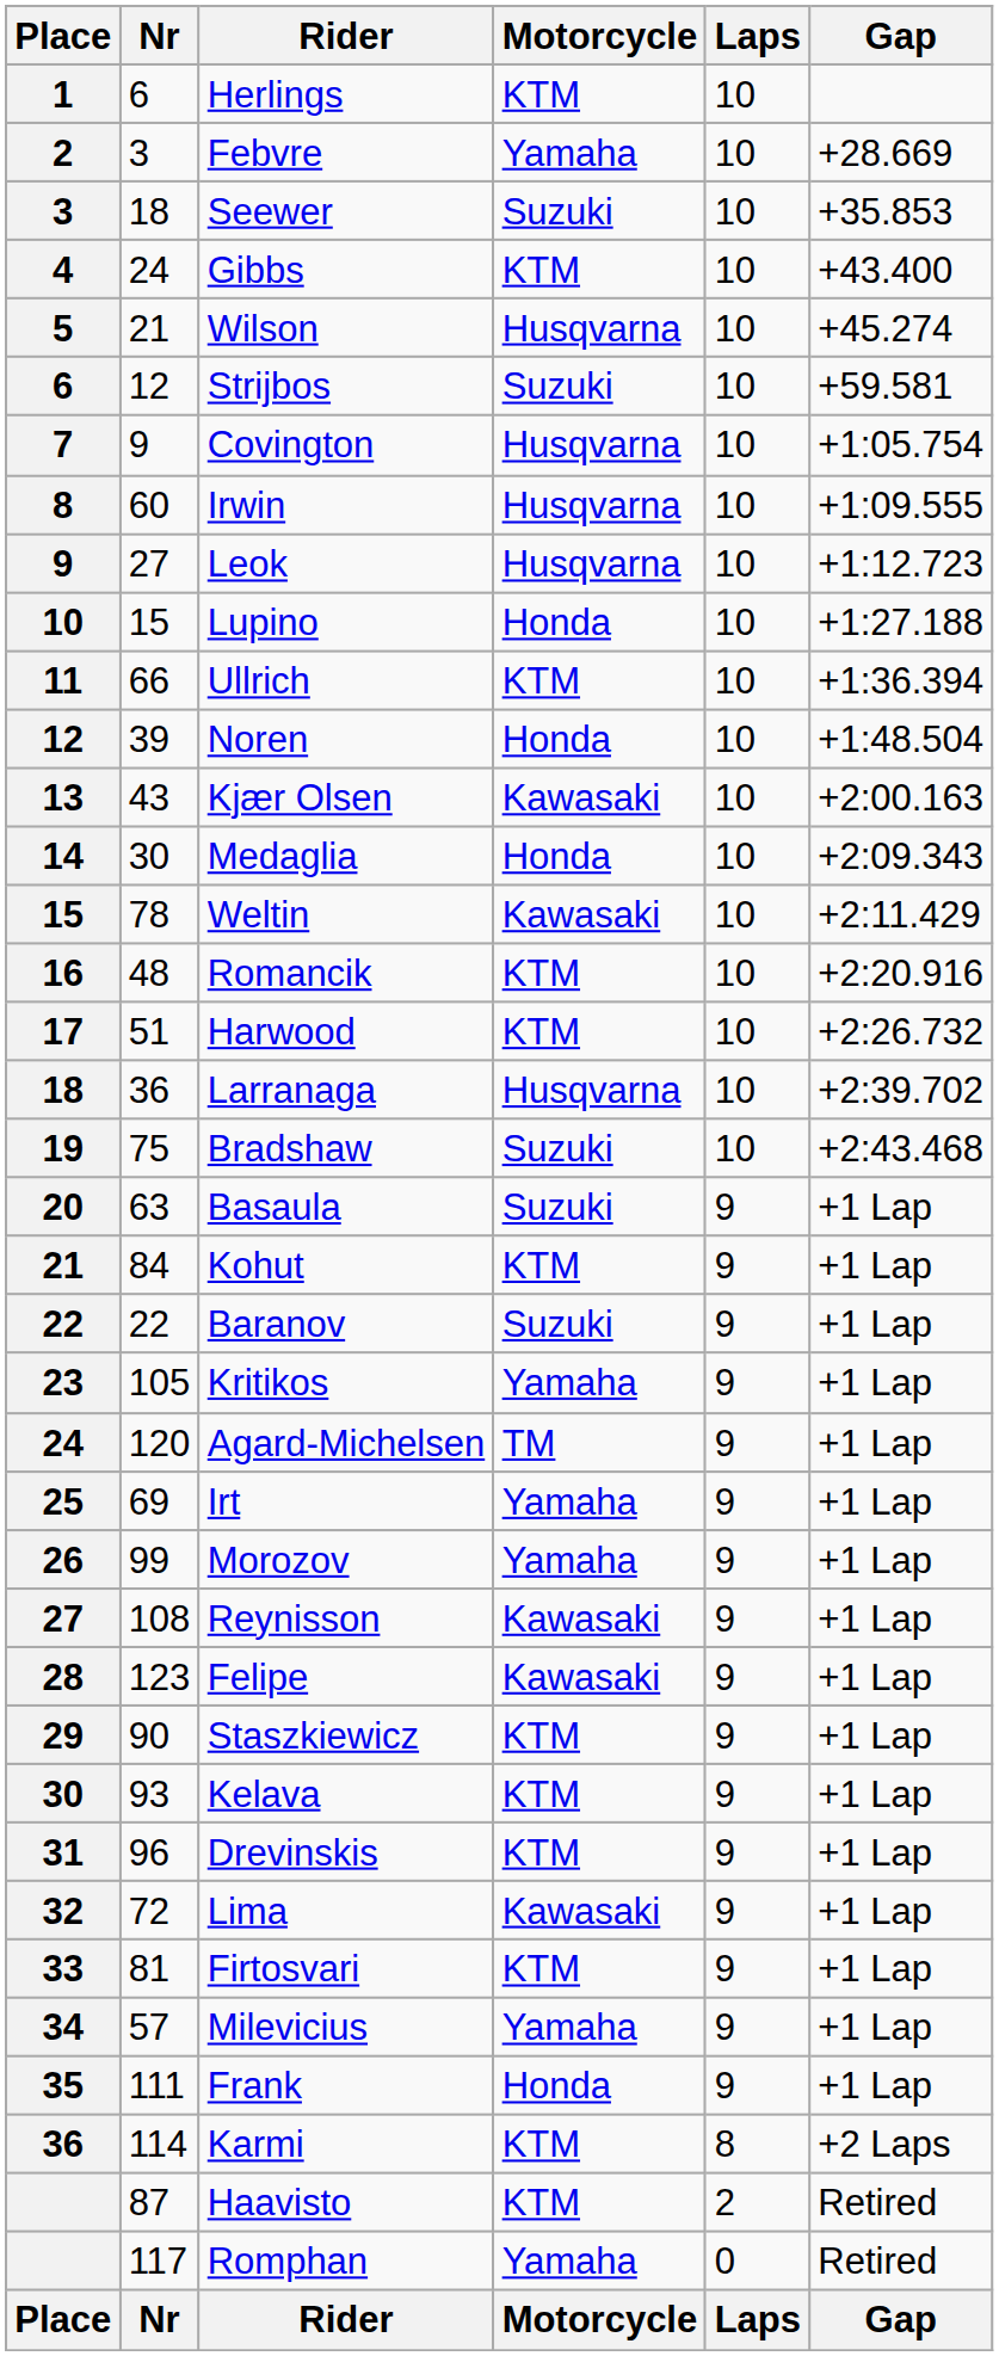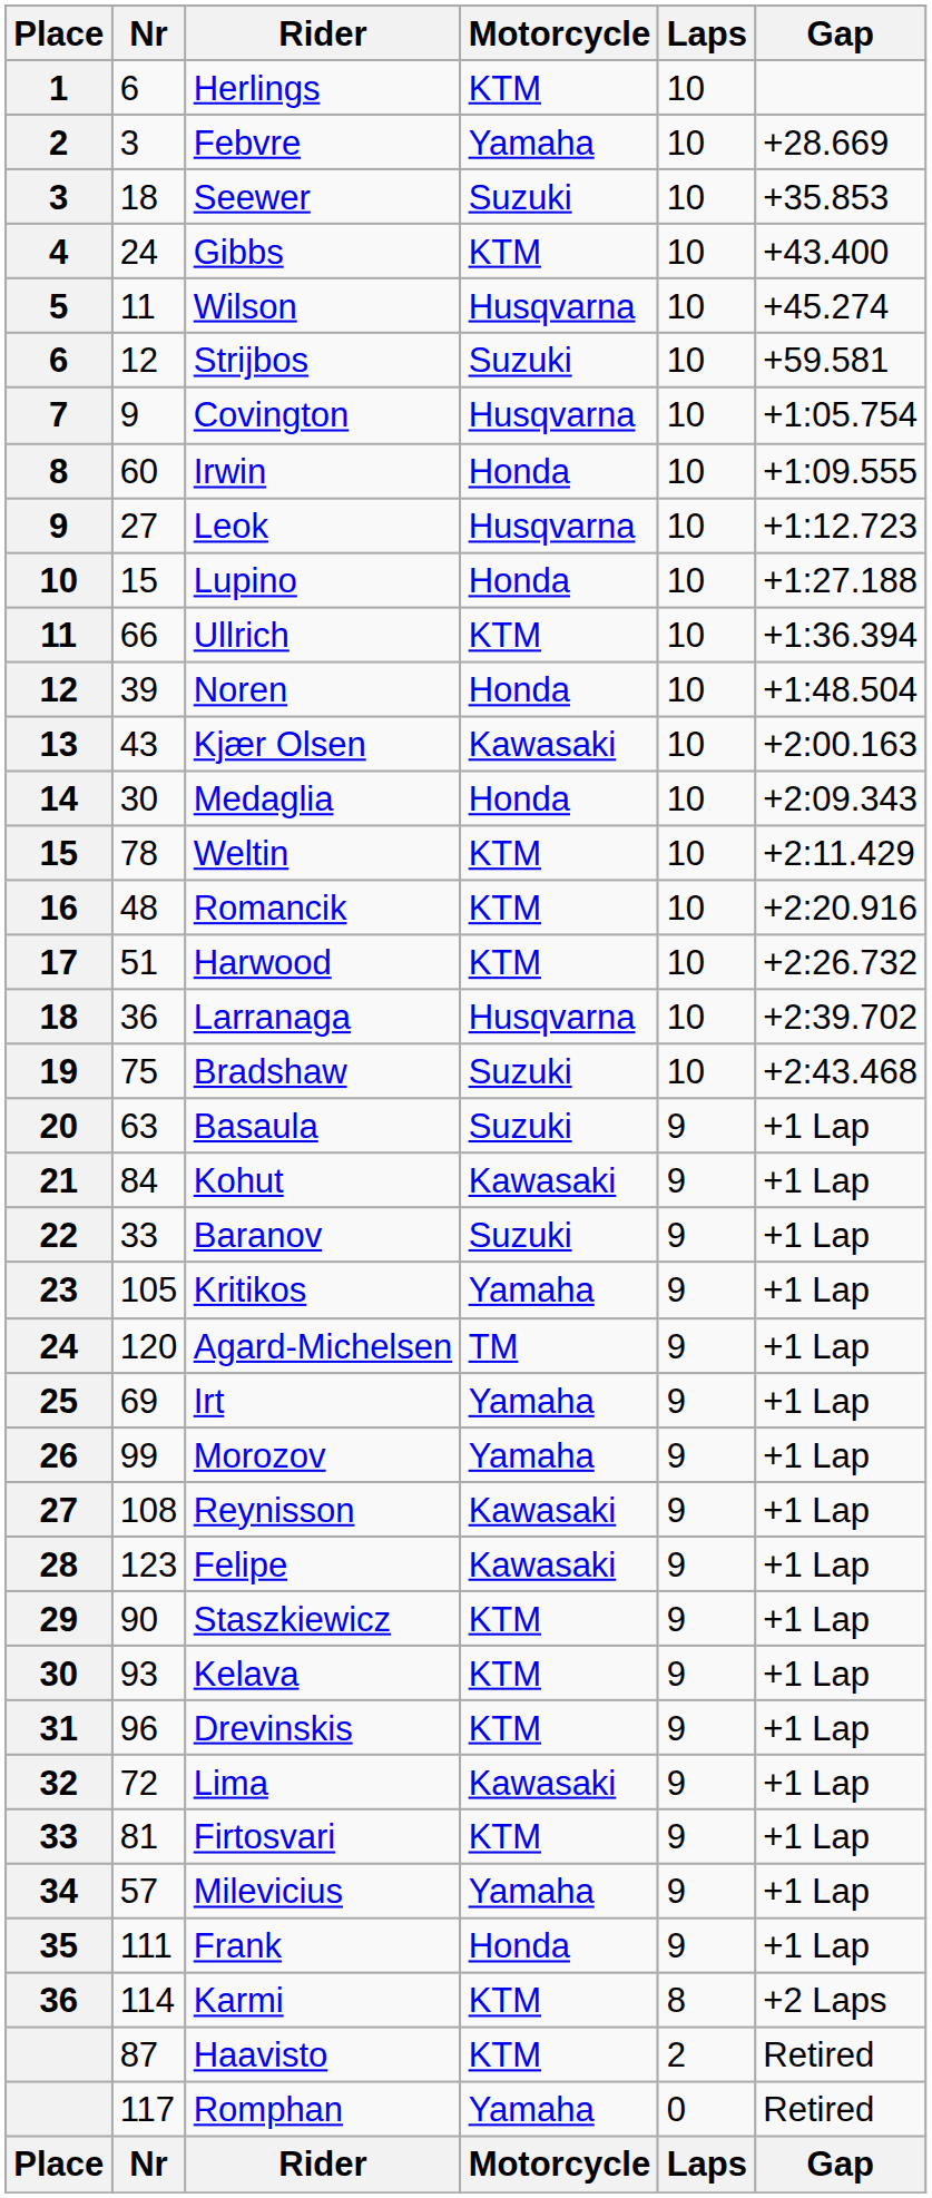 <table class="wikitable" style="font-size: 95%">
 <tr>
 <th>Place</th>
 <th>Nr</th>
 <th>Rider</th>
 <th>Motorcycle</th>
 <th>Laps</th>
 <th>Gap</th>
 </tr>
 <tr>
 <th>1</th>
 <td>6</td>
 <td> <a href='#'>Herlings</a></td>
 <td><a href='#'>KTM</a></td>
 <td>10</td>
 <td></td>
 </tr>
 <tr>
 <th>2</th>
 <td>3</td>
 <td> <a href='#'>Febvre</a></td>
 <td><a href='#'>Yamaha</a></td>
 <td>10</td>
 <td>+28.669</td>
 </tr>
 <tr>
 <th>3</th>
 <td>18</td>
 <td> <a href='#'>Seewer</a></td>
 <td><a href='#'>Suzuki</a></td>
 <td>10</td>
 <td>+35.853</td>
 </tr>
 <tr>
 <th>4</th>
 <td>24</td>
 <td> <a href='#'>Gibbs</a></td>
 <td><a href='#'>KTM</a></td>
 <td>10</td>
 <td>+43.400</td>
 </tr>
 <tr>
 <th>5</th>
-<td>21</td>
+<td>11</td>
 <td> <a href='#'>Wilson</a></td>
 <td><a href='#'>Husqvarna</a></td>
 <td>10</td>
 <td>+45.274</td>
 </tr>
 <tr>
 <th>6</th>
 <td>12</td>
 <td> <a href='#'>Strijbos</a></td>
 <td><a href='#'>Suzuki</a></td>
 <td>10</td>
 <td>+59.581</td>
 </tr>
 <tr>
 <th>7</th>
 <td>9</td>
 <td> <a href='#'>Covington</a></td>
 <td><a href='#'>Husqvarna</a></td>
 <td>10</td>
 <td>+1:05.754</td>
 </tr>
 <tr>
 <th>8</th>
 <td>60</td>
 <td> <a href='#'>Irwin</a></td>
-<td><a href='#'>Husqvarna</a></td>
+<td><a href='#'>Honda</a></td>
 <td>10</td>
 <td>+1:09.555</td>
 </tr>
 <tr>
 <th>9</th>
 <td>27</td>
 <td> <a href='#'>Leok</a></td>
 <td><a href='#'>Husqvarna</a></td>
 <td>10</td>
 <td>+1:12.723</td>
 </tr>
 <tr>
 <th>10</th>
 <td>15</td>
 <td> <a href='#'>Lupino</a></td>
 <td><a href='#'>Honda</a></td>
 <td>10</td>
 <td>+1:27.188</td>
 </tr>
 <tr>
 <th>11</th>
 <td>66</td>
 <td> <a href='#'>Ullrich</a></td>
 <td><a href='#'>KTM</a></td>
 <td>10</td>
 <td>+1:36.394</td>
 </tr>
 <tr>
 <th>12</th>
 <td>39</td>
 <td> <a href='#'>Noren</a></td>
 <td><a href='#'>Honda</a></td>
 <td>10</td>
 <td>+1:48.504</td>
 </tr>
 <tr>
 <th>13</th>
 <td>43</td>
 <td> <a href='#'>Kjær Olsen</a></td>
 <td><a href='#'>Kawasaki</a></td>
 <td>10</td>
 <td>+2:00.163</td>
 </tr>
 <tr>
 <th>14</th>
 <td>30</td>
 <td> <a href='#'>Medaglia</a></td>
 <td><a href='#'>Honda</a></td>
 <td>10</td>
 <td>+2:09.343</td>
 </tr>
 <tr>
 <th>15</th>
 <td>78</td>
 <td> <a href='#'>Weltin</a></td>
-<td><a href='#'>Kawasaki</a></td>
+<td><a href='#'>KTM</a></td>
 <td>10</td>
 <td>+2:11.429</td>
 </tr>
 <tr>
 <th>16</th>
 <td>48</td>
 <td> <a href='#'>Romancik</a></td>
 <td><a href='#'>KTM</a></td>
 <td>10</td>
 <td>+2:20.916</td>
 </tr>
 <tr>
 <th>17</th>
 <td>51</td>
 <td> <a href='#'>Harwood</a></td>
 <td><a href='#'>KTM</a></td>
 <td>10</td>
 <td>+2:26.732</td>
 </tr>
 <tr>
 <th>18</th>
 <td>36</td>
 <td> <a href='#'>Larranaga</a></td>
 <td><a href='#'>Husqvarna</a></td>
 <td>10</td>
 <td>+2:39.702</td>
 </tr>
 <tr>
 <th>19</th>
 <td>75</td>
 <td> <a href='#'>Bradshaw</a></td>
 <td><a href='#'>Suzuki</a></td>
 <td>10</td>
 <td>+2:43.468</td>
 </tr>
 <tr>
 <th>20</th>
 <td>63</td>
 <td> <a href='#'>Basaula</a></td>
 <td><a href='#'>Suzuki</a></td>
 <td>9</td>
 <td>+1 Lap</td>
 </tr>
 <tr>
 <th>21</th>
 <td>84</td>
 <td> <a href='#'>Kohut</a></td>
-<td><a href='#'>KTM</a></td>
+<td><a href='#'>Kawasaki</a></td>
 <td>9</td>
 <td>+1 Lap</td>
 </tr>
 <tr>
 <th>22</th>
-<td>22</td>
+<td>33</td>
 <td> <a href='#'>Baranov</a></td>
 <td><a href='#'>Suzuki</a></td>
 <td>9</td>
 <td>+1 Lap</td>
 </tr>
 <tr>
 <th>23</th>
 <td>105</td>
 <td> <a href='#'>Kritikos</a></td>
 <td><a href='#'>Yamaha</a></td>
 <td>9</td>
 <td>+1 Lap</td>
 </tr>
 <tr>
 <th>24</th>
 <td>120</td>
 <td> <a href='#'>Agard-Michelsen</a></td>
 <td><a href='#'>TM</a></td>
 <td>9</td>
 <td>+1 Lap</td>
 </tr>
 <tr>
 <th>25</th>
 <td>69</td>
 <td> <a href='#'>Irt</a></td>
 <td><a href='#'>Yamaha</a></td>
 <td>9</td>
 <td>+1 Lap</td>
 </tr>
 <tr>
 <th>26</th>
 <td>99</td>
 <td> <a href='#'>Morozov</a></td>
 <td><a href='#'>Yamaha</a></td>
 <td>9</td>
 <td>+1 Lap</td>
 </tr>
 <tr>
 <th>27</th>
 <td>108</td>
 <td> <a href='#'>Reynisson</a></td>
 <td><a href='#'>Kawasaki</a></td>
 <td>9</td>
 <td>+1 Lap</td>
 </tr>
 <tr>
 <th>28</th>
 <td>123</td>
 <td> <a href='#'>Felipe</a></td>
 <td><a href='#'>Kawasaki</a></td>
 <td>9</td>
 <td>+1 Lap</td>
 </tr>
 <tr>
 <th>29</th>
 <td>90</td>
 <td> <a href='#'>Staszkiewicz</a></td>
 <td><a href='#'>KTM</a></td>
 <td>9</td>
 <td>+1 Lap</td>
 </tr>
 <tr>
 <th>30</th>
 <td>93</td>
 <td> <a href='#'>Kelava</a></td>
 <td><a href='#'>KTM</a></td>
 <td>9</td>
 <td>+1 Lap</td>
 </tr>
 <tr>
 <th>31</th>
 <td>96</td>
 <td> <a href='#'>Drevinskis</a></td>
 <td><a href='#'>KTM</a></td>
 <td>9</td>
 <td>+1 Lap</td>
 </tr>
 <tr>
 <th>32</th>
 <td>72</td>
 <td> <a href='#'>Lima</a></td>
 <td><a href='#'>Kawasaki</a></td>
 <td>9</td>
 <td>+1 Lap</td>
 </tr>
 <tr>
 <th>33</th>
 <td>81</td>
 <td> <a href='#'>Firtosvari</a></td>
 <td><a href='#'>KTM</a></td>
 <td>9</td>
 <td>+1 Lap</td>
 </tr>
 <tr>
 <th>34</th>
 <td>57</td>
 <td> <a href='#'>Milevicius</a></td>
 <td><a href='#'>Yamaha</a></td>
 <td>9</td>
 <td>+1 Lap</td>
 </tr>
 <tr>
 <th>35</th>
 <td>111</td>
 <td> <a href='#'>Frank</a></td>
 <td><a href='#'>Honda</a></td>
 <td>9</td>
 <td>+1 Lap</td>
 </tr>
 <tr>
 <th>36</th>
 <td>114</td>
 <td> <a href='#'>Karmi</a></td>
 <td><a href='#'>KTM</a></td>
 <td>8</td>
 <td>+2 Laps</td>
 </tr>
 <tr>
 <th></th>
 <td>87</td>
 <td> <a href='#'>Haavisto</a></td>
 <td><a href='#'>KTM</a></td>
 <td>2</td>
 <td>Retired</td>
 </tr>
 <tr>
 <th></th>
 <td>117</td>
 <td> <a href='#'>Romphan</a></td>
 <td><a href='#'>Yamaha</a></td>
 <td>0</td>
 <td>Retired</td>
 </tr>
 <tr>
 <th>Place</th>
 <th>Nr</th>
 <th>Rider</th>
 <th>Motorcycle</th>
 <th>Laps</th>
 <th>Gap</th>
 </tr>
 <tr>
 </tr>
 </table>
